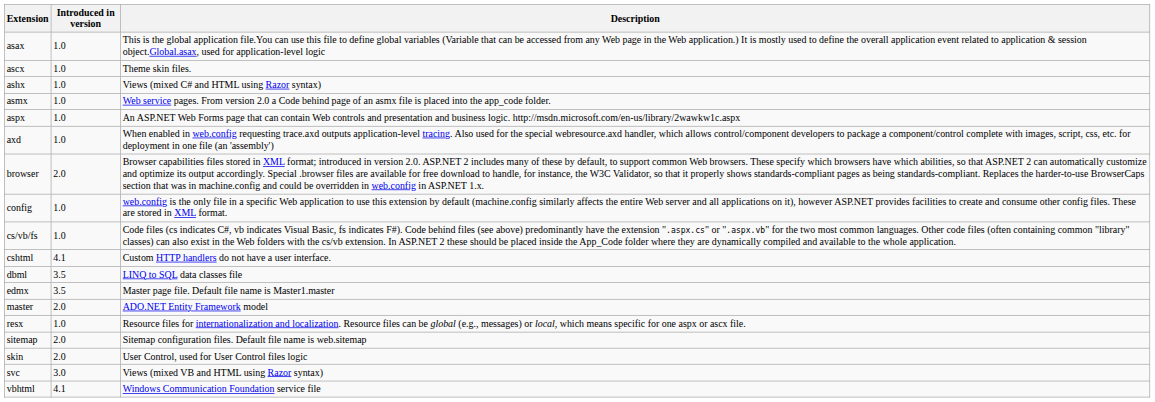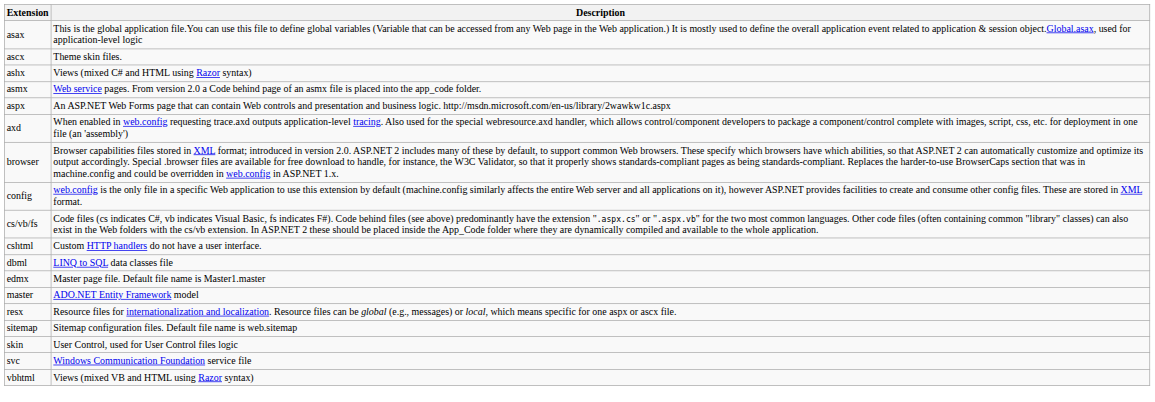 <table class="wikitable sortable" style="font-size: 85%; text-align: left; width: auto;">
 <tr>
 <th>Extension</th>
-<th>Introduced in version</th>
 <th>Description</th>
 </tr>
 <tr>
 <td>asax</td>
-<td>1.0</td>
 <td>This is the global application file.You can use this file to define global variables (Variable that can be accessed from any Web page in the Web application.) It is mostly used to define the overall application event related to application & session object.<a href='#'>Global.asax</a>, used for application-level logic</td>
 </tr>
 <tr>
 <td>ascx</td>
-<td>1.0</td>
 <td>Theme skin files.</td>
 </tr>
 <tr>
 <td>ashx</td>
-<td>1.0</td>
 <td>Views (mixed C# and HTML using <a href='#'>Razor</a> syntax)</td>
 </tr>
 <tr>
 <td>asmx</td>
-<td>1.0</td>
 <td><a href='#'>Web service</a> pages. From version 2.0 a Code behind page of an asmx file is placed into the app_code folder.</td>
 </tr>
 <tr>
 <td>aspx</td>
-<td>1.0</td>
 <td>An ASP.NET Web Forms page that can contain Web controls and presentation and business logic.  http://msdn.microsoft.com/en-us/library/2wawkw1c.aspx</td>
 </tr>
 <tr>
 <td>axd</td>
-<td>1.0</td>
 <td>When enabled in <a href='#'>web.config</a> requesting trace.axd outputs application-level <a href='#'>tracing</a>. Also used for the special webresource.axd handler, which allows control/component developers to package a component/control complete with images, script, css, etc. for deployment in one file (an 'assembly')</td>
 </tr>
 <tr>
 <td>browser</td>
-<td>2.0</td>
 <td>Browser capabilities files stored in <a href='#'>XML</a> format; introduced in version 2.0. ASP.NET 2 includes many of these by default, to support common Web browsers. These specify which browsers have which abilities, so that ASP.NET 2 can automatically customize and optimize its output accordingly. Special .browser files are available for free download to handle, for instance, the W3C Validator, so that it properly shows standards-compliant pages as being standards-compliant. Replaces the harder-to-use BrowserCaps section that was in machine.config and could be overridden in <a href='#'>web.config</a> in ASP.NET 1.x.</td>
 </tr>
 <tr>
 <td>config</td>
-<td>1.0</td>
 <td><a href='#'>web.config</a> is the only file in a specific Web application to use this extension by default (machine.config similarly affects the entire Web server and all applications on it), however ASP.NET provides facilities to create and consume other config files. These are stored in <a href='#'>XML</a> format.</td>
 </tr>
 <tr>
 <td>cs/vb/fs</td>
-<td>1.0</td>
 <td>Code files (cs indicates C#, vb indicates Visual Basic, fs indicates F#). Code behind files (see above) predominantly have the extension "<code>.aspx.cs</code>" or "<code>.aspx.vb</code>" for the two most common languages. Other code files (often containing common "library" classes) can also exist in the Web folders with the cs/vb extension. In ASP.NET 2 these should be placed inside the App_Code folder where they are dynamically compiled and available to the whole application.</td>
 </tr>
 <tr>
 <td>cshtml</td>
-<td>4.1</td>
 <td>Custom <a href='#'>HTTP handlers</a> do not have a user interface.</td>
 </tr>
 <tr>
 <td>dbml</td>
-<td>3.5</td>
 <td><a href='#'>LINQ to SQL</a> data classes file</td>
 </tr>
 <tr>
 <td>edmx</td>
-<td>3.5</td>
 <td>Master page file. Default file name is Master1.master</td>
 </tr>
 <tr>
 <td>master</td>
-<td>2.0</td>
 <td><a href='#'>ADO.NET Entity Framework</a> model</td>
 </tr>
 <tr>
 <td>resx</td>
-<td>1.0</td>
 <td>Resource files for <a href='#'>internationalization and localization</a>. Resource files can be <em>global</em> (e.g., messages) or <em>local</em>, which means specific for one aspx or ascx file.</td>
 </tr>
 <tr>
 <td>sitemap</td>
-<td>2.0</td>
 <td>Sitemap configuration files. Default file name is web.sitemap</td>
 </tr>
 <tr>
 <td>skin</td>
-<td>2.0</td>
 <td>User Control, used for User Control files logic</td>
 </tr>
 <tr>
 <td>svc</td>
-<td>3.0</td>
-<td>Views (mixed VB and HTML using <a href='#'>Razor</a> syntax)</td>
+<td><a href='#'>Windows Communication Foundation</a> service file</td>
 </tr>
 <tr>
 <td>vbhtml</td>
-<td>4.1</td>
-<td><a href='#'>Windows Communication Foundation</a> service file</td>
+<td>Views (mixed VB and HTML using <a href='#'>Razor</a> syntax)</td>
 </tr>
 </table>
